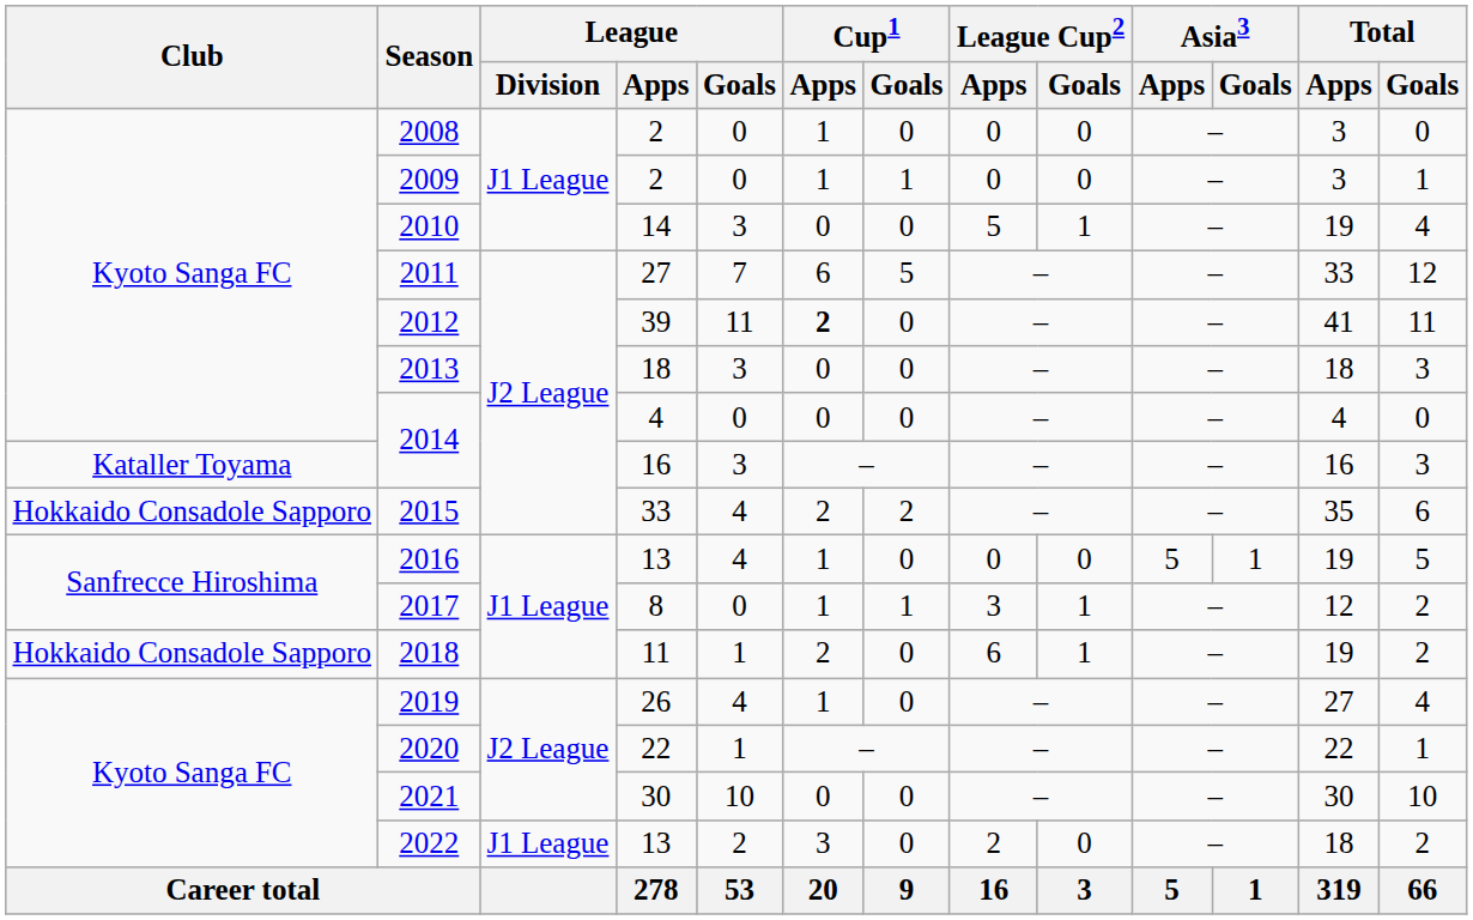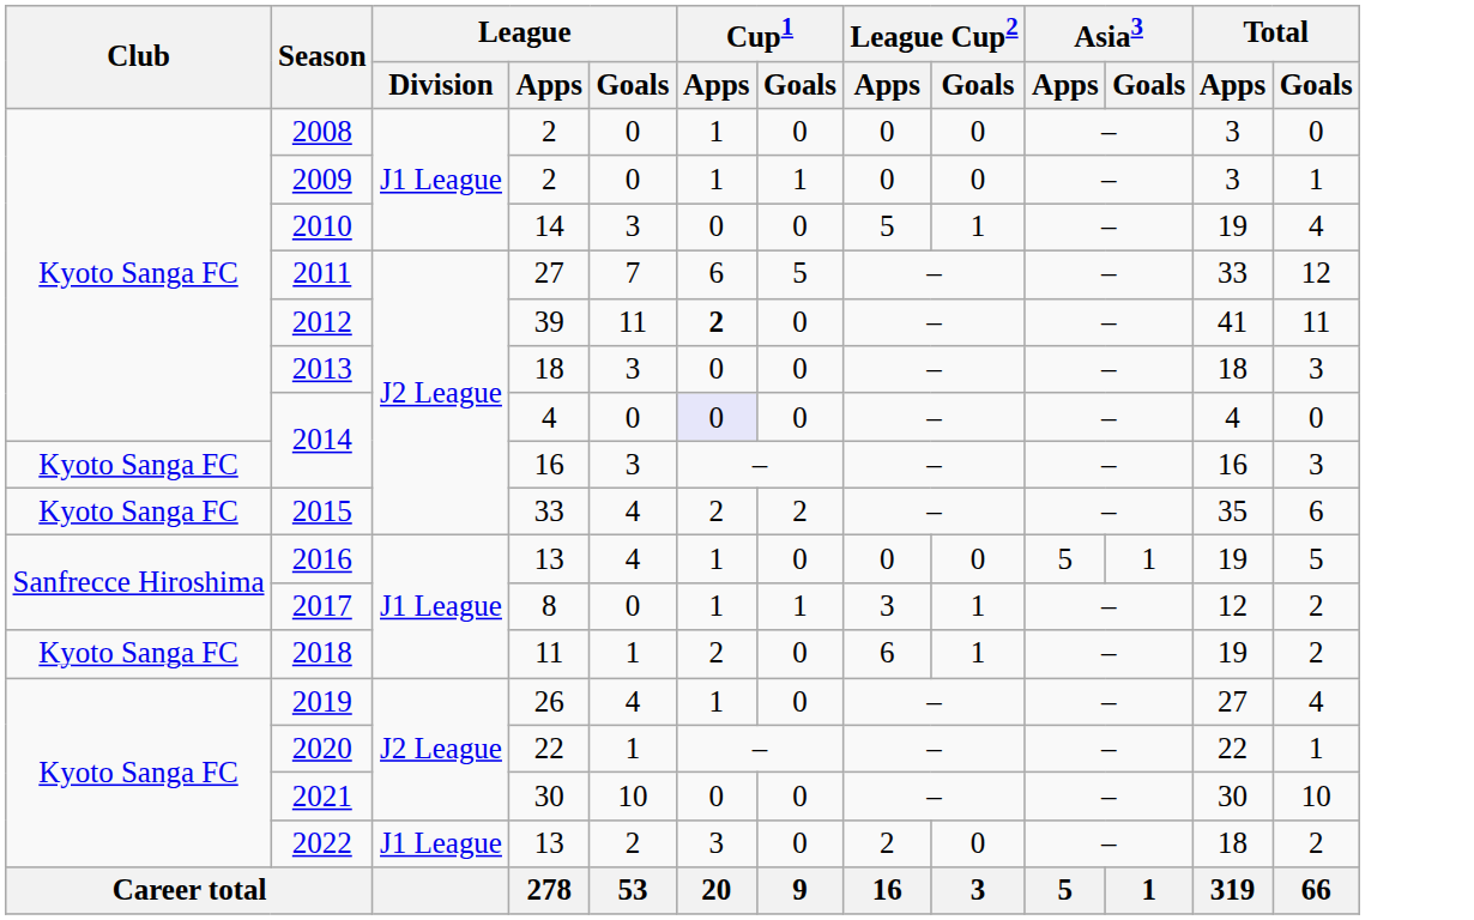 <table class="wikitable" style="text-align:center;">
 <tr>
 <th rowspan="2">Club</th>
 <th rowspan="2">Season</th>
 <th colspan="3">League</th>
 <th colspan="2">Cup<sup><a href='#'>1</a></sup></th>
 <th colspan="2">League Cup<sup><a href='#'>2</a></sup></th>
 <th colspan="2">Asia<sup><a href='#'>3</a></sup></th>
 <th colspan="2">Total</th>
 </tr>
 <tr>
 <th>Division</th>
 <th>Apps</th>
 <th>Goals</th>
 <th>Apps</th>
 <th>Goals</th>
 <th>Apps</th>
 <th>Goals</th>
 <th>Apps</th>
 <th>Goals</th>
 <th>Apps</th>
 <th>Goals</th>
 </tr>
 <tr>
 <td rowspan="7"><a href='#'>Kyoto Sanga FC</a></td>
 <td><a href='#'>2008</a></td>
 <td rowspan="3"><a href='#'>J1 League</a></td>
 <td>2</td>
 <td>0</td>
 <td>1</td>
 <td>0</td>
 <td>0</td>
 <td>0</td>
 <td colspan="2">–</td>
 <td>3</td>
 <td>0</td>
 </tr>
 <tr>
 <td><a href='#'>2009</a></td>
 <td>2</td>
 <td>0</td>
 <td>1</td>
 <td>1</td>
 <td>0</td>
 <td>0</td>
 <td colspan="2">–</td>
 <td>3</td>
 <td>1</td>
 </tr>
 <tr>
 <td><a href='#'>2010</a></td>
 <td>14</td>
 <td>3</td>
 <td>0</td>
 <td>0</td>
 <td>5</td>
 <td>1</td>
 <td colspan="2">–</td>
 <td>19</td>
 <td>4</td>
 </tr>
 <tr>
 <td><a href='#'>2011</a></td>
 <td rowspan="6"><a href='#'>J2 League</a></td>
 <td>27</td>
 <td>7</td>
 <td>6</td>
 <td>5</td>
 <td colspan="2">–</td>
 <td colspan="2">–</td>
 <td>33</td>
 <td>12</td>
 </tr>
 <tr>
 <td><a href='#'>2012</a></td>
 <td>39</td>
 <td>11</td>
 <td><strong>2</strong></td>
 <td>0</td>
 <td colspan="2">–</td>
 <td colspan="2">–</td>
 <td>41</td>
 <td>11</td>
 </tr>
 <tr>
 <td><a href='#'>2013</a></td>
 <td>18</td>
 <td>3</td>
 <td>0</td>
 <td>0</td>
 <td colspan="2">–</td>
 <td colspan="2">–</td>
 <td>18</td>
 <td>3</td>
 </tr>
 <tr>
 <td rowspan="2"><a href='#'>2014</a></td>
 <td>4</td>
 <td>0</td>
-<td>0</td>
+<td style="background: lavender;">0</td>
 <td>0</td>
 <td colspan="2">–</td>
 <td colspan="2">–</td>
 <td>4</td>
 <td>0</td>
 </tr>
 <tr>
-<td><a href='#'>Kataller Toyama</a></td>
+<td><a href='#'>Kyoto Sanga FC</a></td>
 <td>16</td>
 <td>3</td>
 <td colspan="2">–</td>
 <td colspan="2">–</td>
 <td colspan="2">–</td>
 <td>16</td>
 <td>3</td>
 </tr>
 <tr>
-<td><a href='#'>Hokkaido Consadole Sapporo</a></td>
+<td><a href='#'>Kyoto Sanga FC</a></td>
 <td><a href='#'>2015</a></td>
 <td>33</td>
 <td>4</td>
 <td>2</td>
 <td>2</td>
 <td colspan="2">–</td>
 <td colspan="2">–</td>
 <td>35</td>
 <td>6</td>
 </tr>
 <tr>
 <td rowspan="2"><a href='#'>Sanfrecce Hiroshima</a></td>
 <td><a href='#'>2016</a></td>
 <td rowspan="3"><a href='#'>J1 League</a></td>
 <td>13</td>
 <td>4</td>
 <td>1</td>
 <td>0</td>
 <td>0</td>
 <td>0</td>
 <td>5</td>
 <td>1</td>
 <td>19</td>
 <td>5</td>
 </tr>
 <tr>
 <td><a href='#'>2017</a></td>
 <td>8</td>
 <td>0</td>
 <td>1</td>
 <td>1</td>
 <td>3</td>
 <td>1</td>
 <td colspan="2">–</td>
 <td>12</td>
 <td>2</td>
 </tr>
 <tr>
-<td><a href='#'>Hokkaido Consadole Sapporo</a></td>
+<td><a href='#'>Kyoto Sanga FC</a></td>
 <td><a href='#'>2018</a></td>
 <td>11</td>
 <td>1</td>
 <td>2</td>
 <td>0</td>
 <td>6</td>
 <td>1</td>
 <td colspan="2">–</td>
 <td>19</td>
 <td>2</td>
 </tr>
 <tr>
 <td rowspan="4"><a href='#'>Kyoto Sanga FC</a></td>
 <td><a href='#'>2019</a></td>
 <td rowspan="3"><a href='#'>J2 League</a></td>
 <td>26</td>
 <td>4</td>
 <td>1</td>
 <td>0</td>
 <td colspan="2">–</td>
 <td colspan="2">–</td>
 <td>27</td>
 <td>4</td>
 </tr>
 <tr>
 <td><a href='#'>2020</a></td>
 <td>22</td>
 <td>1</td>
 <td colspan="2">–</td>
 <td colspan="2">–</td>
 <td colspan="2">–</td>
 <td>22</td>
 <td>1</td>
 </tr>
 <tr>
 <td><a href='#'>2021</a></td>
 <td>30</td>
 <td>10</td>
 <td>0</td>
 <td>0</td>
 <td colspan="2">–</td>
 <td colspan="2">–</td>
 <td>30</td>
 <td>10</td>
 </tr>
 <tr>
 <td><a href='#'>2022</a></td>
 <td><a href='#'>J1 League</a></td>
 <td>13</td>
 <td>2</td>
 <td>3</td>
 <td>0</td>
 <td>2</td>
 <td>0</td>
 <td colspan="2">–</td>
 <td>18</td>
 <td>2</td>
 </tr>
 <tr>
 <th colspan="2">Career total</th>
 <th></th>
 <th>278</th>
 <th>53</th>
 <th>20</th>
 <th>9</th>
 <th>16</th>
 <th>3</th>
 <th>5</th>
 <th>1</th>
 <th>319</th>
 <th>66</th>
 </tr>
 </table>
